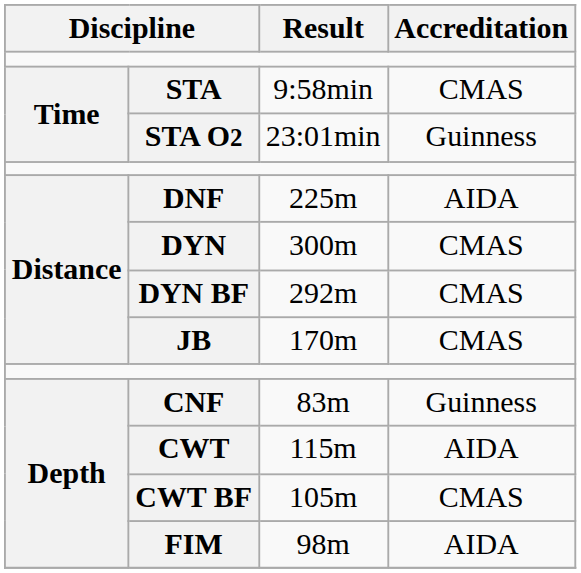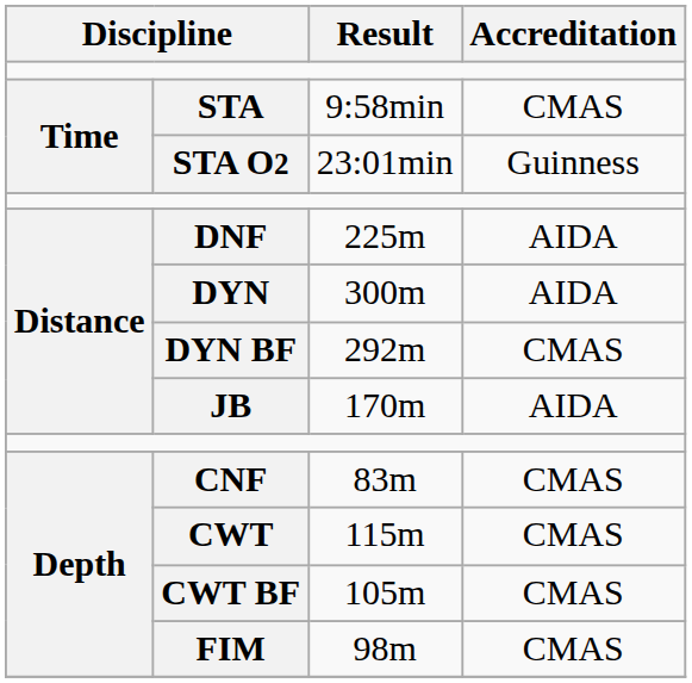 <table class="wikitable">
 <tr>
 <th colspan="2">Discipline</th>
 <th>Result</th>
 <th>Accreditation</th>
 </tr>
 <tr align="center">
 <td colspan="4"></td>
 </tr>
 <tr align="center">
 <th rowspan="2">Time</th>
 <th>STA</th>
 <td>9:58min</td>
 <td>CMAS</td>
 </tr>
 <tr align="center">
 <th>STA O<small>2</small></th>
 <td>23:01min</td>
 <td>Guinness</td>
 </tr>
 <tr align="center">
 <td colspan="4"></td>
 </tr>
 <tr align="center">
 <th rowspan="4">Distance</th>
 <th>DNF</th>
 <td>225m</td>
 <td>AIDA</td>
 </tr>
 <tr align="center">
 <th>DYN</th>
 <td>300m</td>
-<td>CMAS</td>
+<td>AIDA</td>
 </tr>
 <tr align="center">
 <th>DYN BF</th>
 <td>292m</td>
 <td>CMAS</td>
 </tr>
 <tr align="center">
 <th>JB</th>
 <td>170m</td>
-<td>CMAS</td>
+<td>AIDA</td>
 </tr>
 <tr align="center">
 <td colspan="4"></td>
 </tr>
 <tr align="center">
 <th rowspan="4">Depth</th>
 <th>CNF</th>
 <td>83m</td>
-<td>Guinness</td>
+<td>CMAS</td>
 </tr>
 <tr align="center">
 <th>CWT</th>
 <td>115m</td>
-<td>AIDA</td>
+<td>CMAS</td>
 </tr>
 <tr align="center">
 <th>CWT BF</th>
 <td>105m</td>
 <td>CMAS</td>
 </tr>
 <tr align="center">
 <th>FIM</th>
 <td>98m</td>
-<td>AIDA</td>
+<td>CMAS</td>
 </tr>
 <tr>
 </tr>
 </table>
